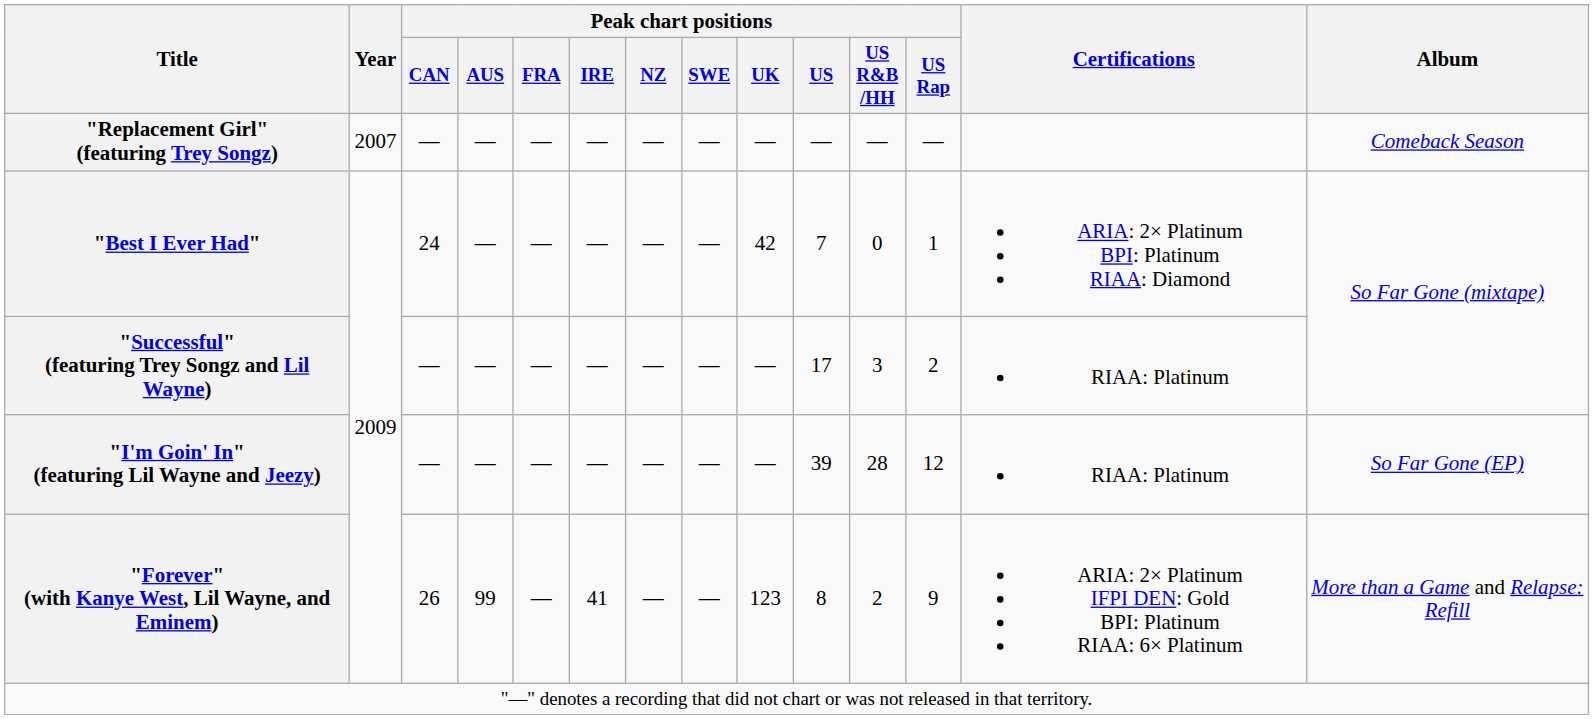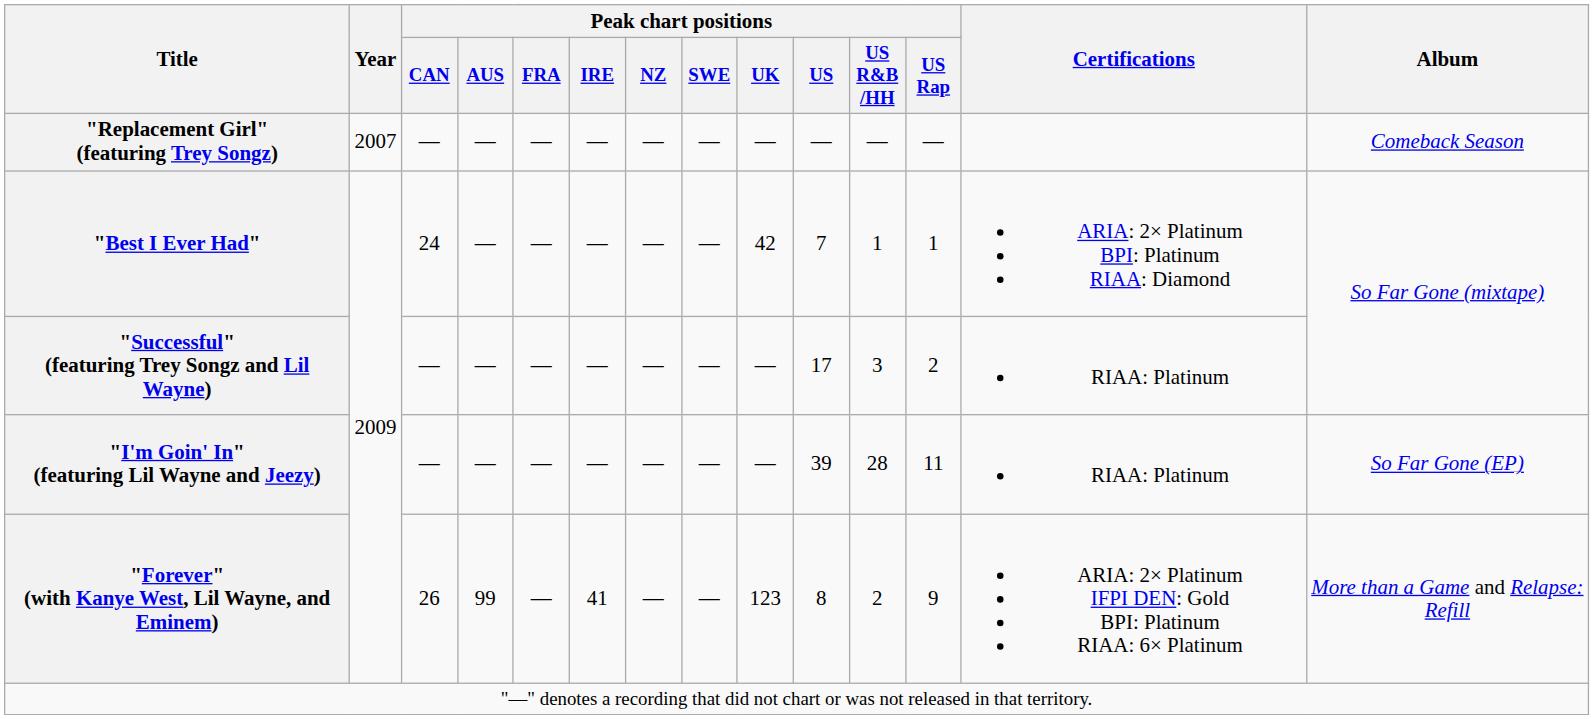 <table class="wikitable plainrowheaders" style="text-align:center;" border="1">
 <tr>
 <th scope="col" rowspan="2" style="width:16em;">Title</th>
 <th scope="col" rowspan="2" style="width:1em;">Year</th>
 <th scope="col" colspan="10">Peak chart positions</th>
 <th scope="col" rowspan="2" style="width:16em;"><a href='#'>Certifications</a></th>
 <th scope="col" rowspan="2" style="width:13em;">Album</th>
 </tr>
 <tr>
 <th scope="col" style="width:2.5em;font-size:90%;"><a href='#'>CAN</a><br></th>
 <th scope="col" style="width:2.5em;font-size:90%;"><a href='#'>AUS</a><br></th>
 <th scope="col" style="width:2.5em;font-size:90%;"><a href='#'>FRA</a><br></th>
 <th scope="col" style="width:2.5em;font-size:90%;"><a href='#'>IRE</a><br></th>
 <th scope="col" style="width:2.5em;font-size:90%;"><a href='#'>NZ</a><br></th>
 <th scope="col" style="width:2.5em;font-size:90%;"><a href='#'>SWE</a><br></th>
 <th scope="col" style="width:2.5em;font-size:90%;"><a href='#'>UK</a><br></th>
 <th scope="col" style="width:2.5em;font-size:90%;"><a href='#'>US</a><br></th>
 <th scope="col" style="width:2.5em;font-size:90%;"><a href='#'>US<br>R&B<br>/HH</a><br></th>
 <th scope="col" style="width:2.5em;font-size:90%;"><a href='#'>US<br>Rap</a><br></th>
 </tr>
 <tr>
 <th scope="row">"Replacement Girl"<br><span>(featuring <a href='#'>Trey Songz</a>)</span></th>
 <td>2007</td>
 <td>—</td>
 <td>—</td>
 <td>—</td>
 <td>—</td>
 <td>—</td>
 <td>—</td>
 <td>—</td>
 <td>—</td>
 <td>—</td>
 <td>—</td>
 <td></td>
 <td><em><a href='#'>Comeback Season</a></em></td>
 </tr>
 <tr>
 <th scope="row">"<a href='#'>Best I Ever Had</a>"</th>
 <td rowspan="4">2009</td>
 <td>24</td>
 <td>—</td>
 <td>—</td>
 <td>—</td>
 <td>—</td>
 <td>—</td>
 <td>42</td>
 <td>7</td>
-<td>0</td>
+<td>1</td>
 <td>1</td>
 <td><br><ul><li><a href='#'>ARIA</a>: 2× Platinum</li><li><a href='#'>BPI</a>: Platinum</li><li><a href='#'>RIAA</a>: Diamond</li></ul></td>
 <td rowspan="2"><em><a href='#'>So Far Gone (mixtape)</a></em></td>
 </tr>
 <tr>
 <th scope="row">"<a href='#'>Successful</a>"<br><span>(featuring Trey Songz and <a href='#'>Lil Wayne</a>)</span></th>
 <td>—</td>
 <td>—</td>
 <td>—</td>
 <td>—</td>
 <td>—</td>
 <td>—</td>
 <td>—</td>
 <td>17</td>
 <td>3</td>
 <td>2</td>
 <td><br><ul><li>RIAA: Platinum</li></ul></td>
 </tr>
 <tr>
 <th scope="row">"<a href='#'>I'm Goin' In</a>"<br><span>(featuring Lil Wayne and <a href='#'>Jeezy</a>)</span></th>
 <td>—</td>
 <td>—</td>
 <td>—</td>
 <td>—</td>
 <td>—</td>
 <td>—</td>
 <td>—</td>
 <td>39</td>
 <td>28</td>
-<td>12</td>
+<td>11</td>
 <td><br><ul><li>RIAA: Platinum</li></ul></td>
 <td><em><a href='#'>So Far Gone (EP)</a></em></td>
 </tr>
 <tr>
 <th scope="row">"<a href='#'>Forever</a>"<br><span>(with <a href='#'>Kanye West</a>, Lil Wayne, and <a href='#'>Eminem</a>)</span></th>
 <td>26</td>
 <td>99</td>
 <td>—</td>
 <td>41</td>
 <td>—</td>
 <td>—</td>
 <td>123</td>
 <td>8</td>
 <td>2</td>
 <td>9</td>
 <td><br><ul><li>ARIA: 2× Platinum</li><li><a href='#'>IFPI DEN</a>: Gold</li><li>BPI: Platinum</li><li>RIAA: 6× Platinum</li></ul></td>
 <td><em><a href='#'>More than a Game</a></em> and <em><a href='#'>Relapse: Refill</a></em></td>
 </tr>
 <tr>
 <td colspan="14" style="font-size:90%">"—" denotes a recording that did not chart or was not released in that territory.</td>
 </tr>
 </table>
